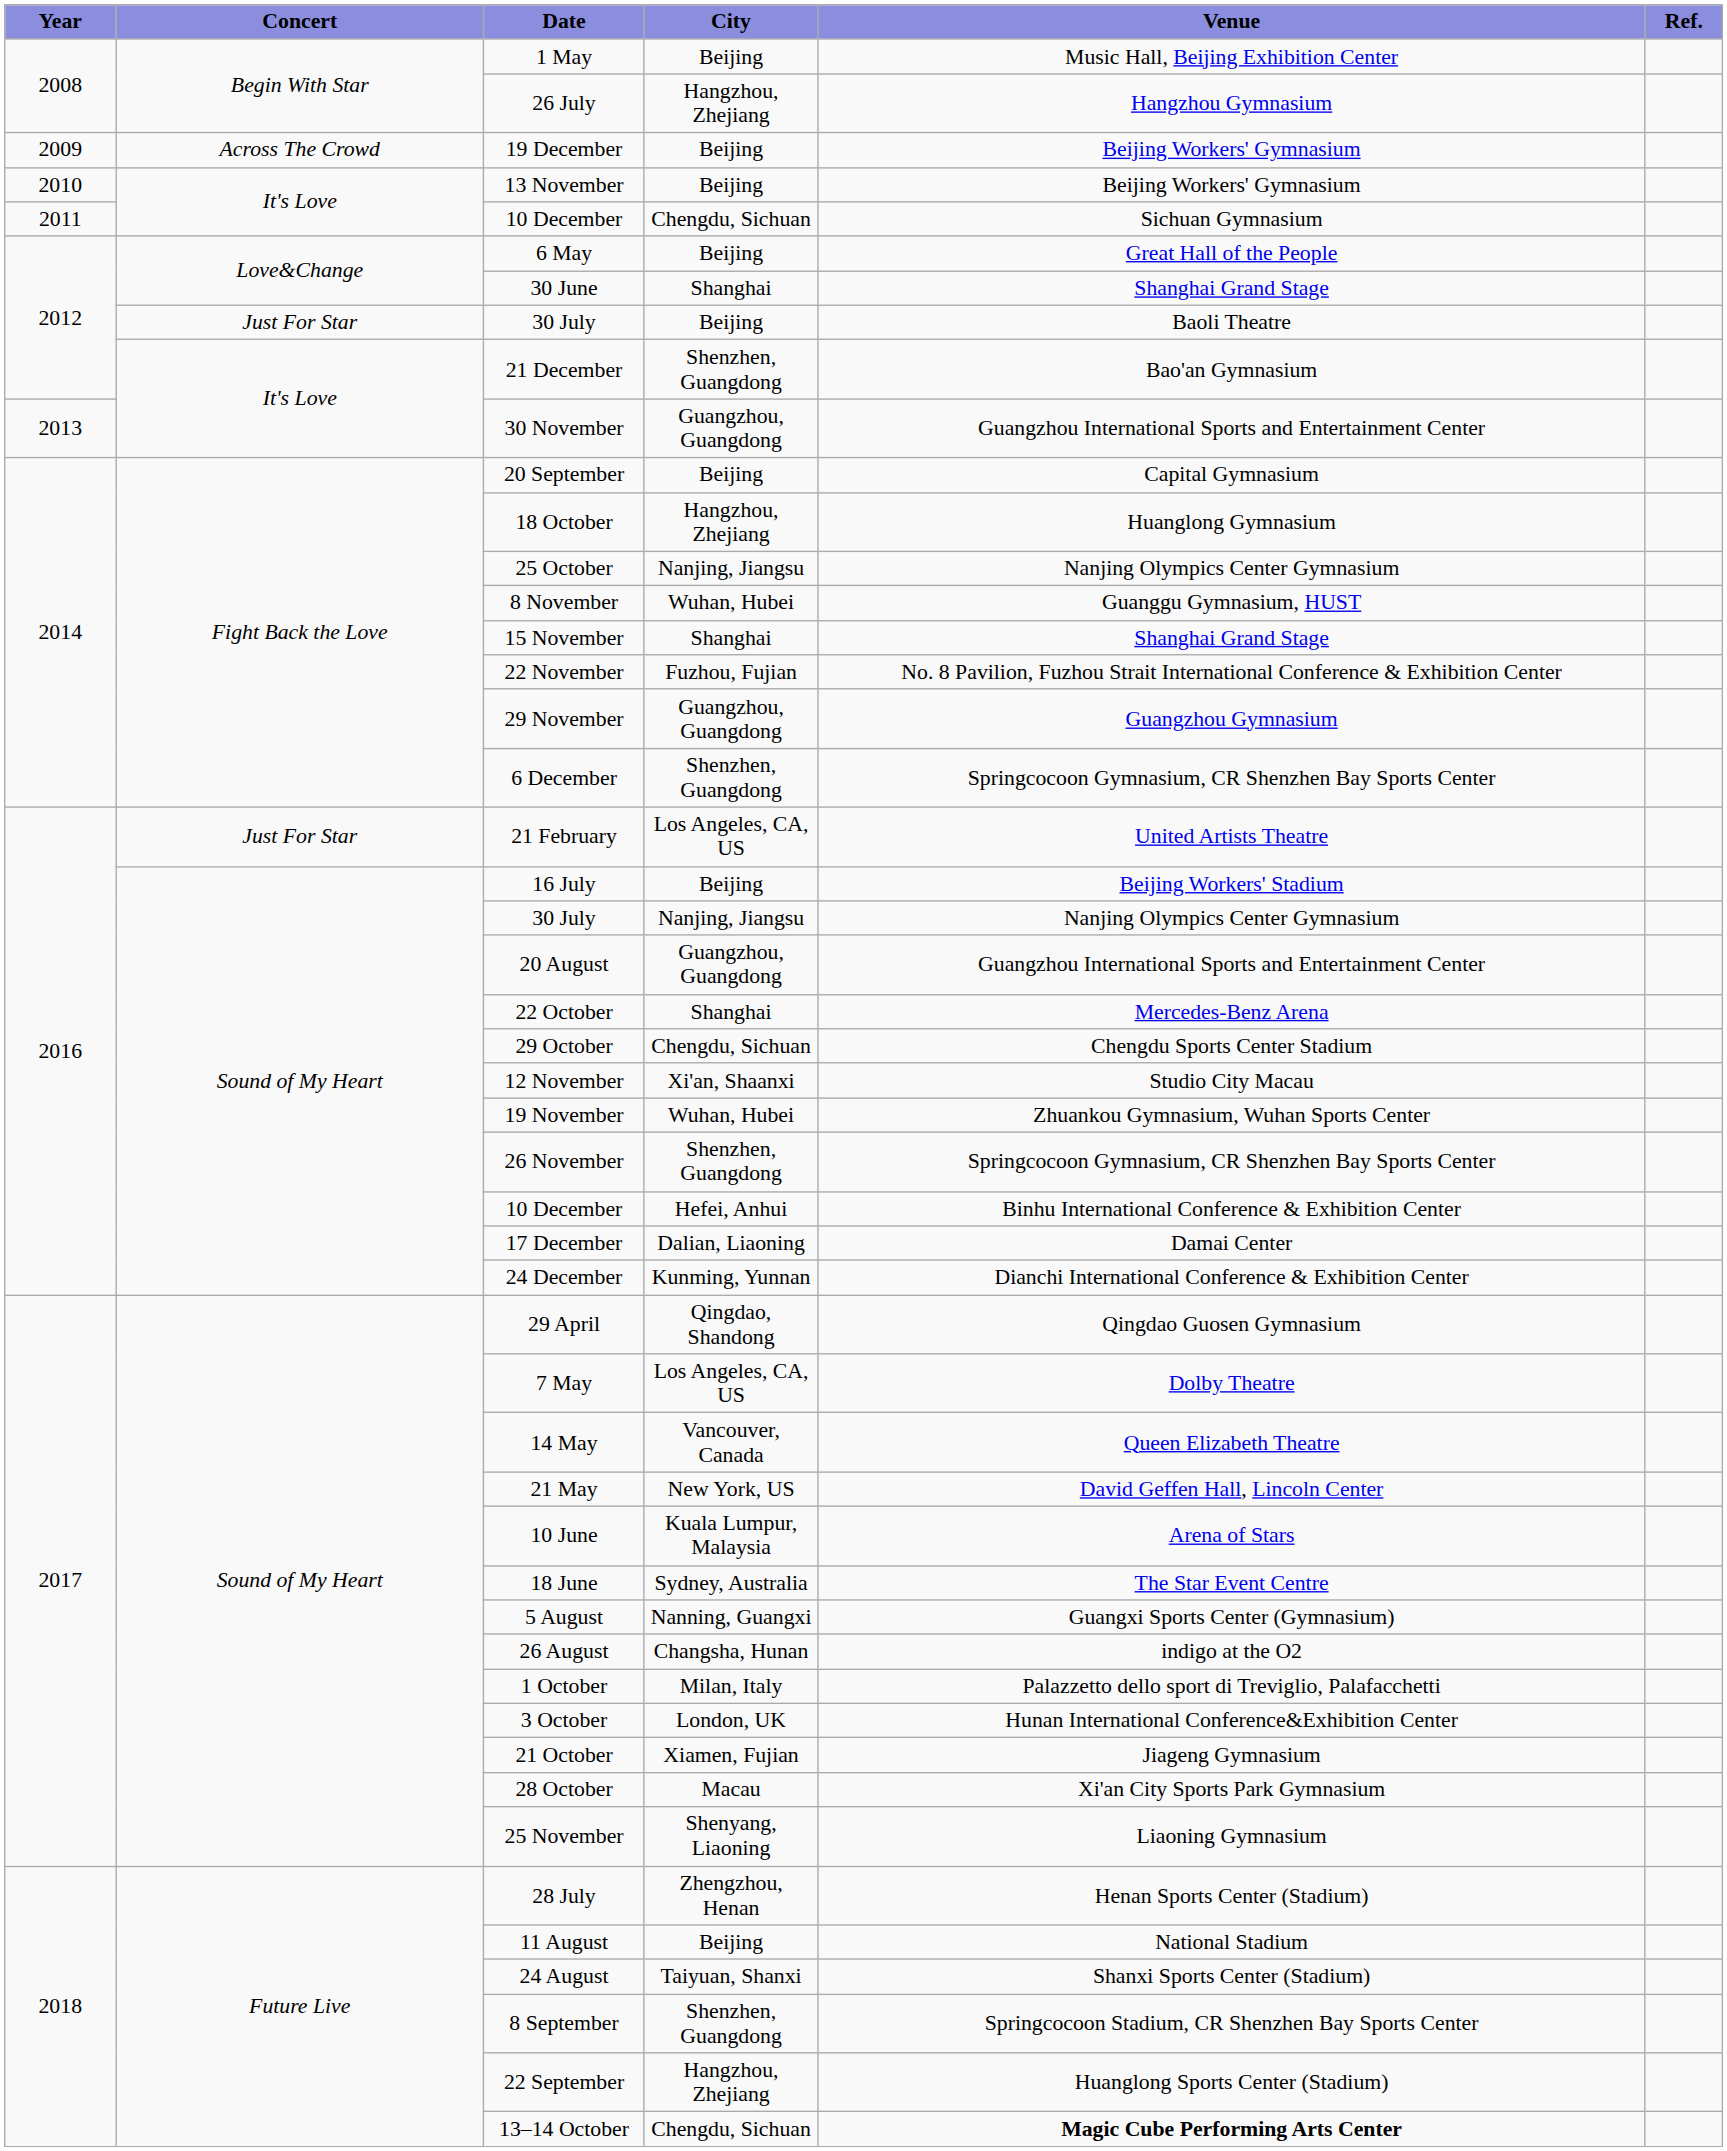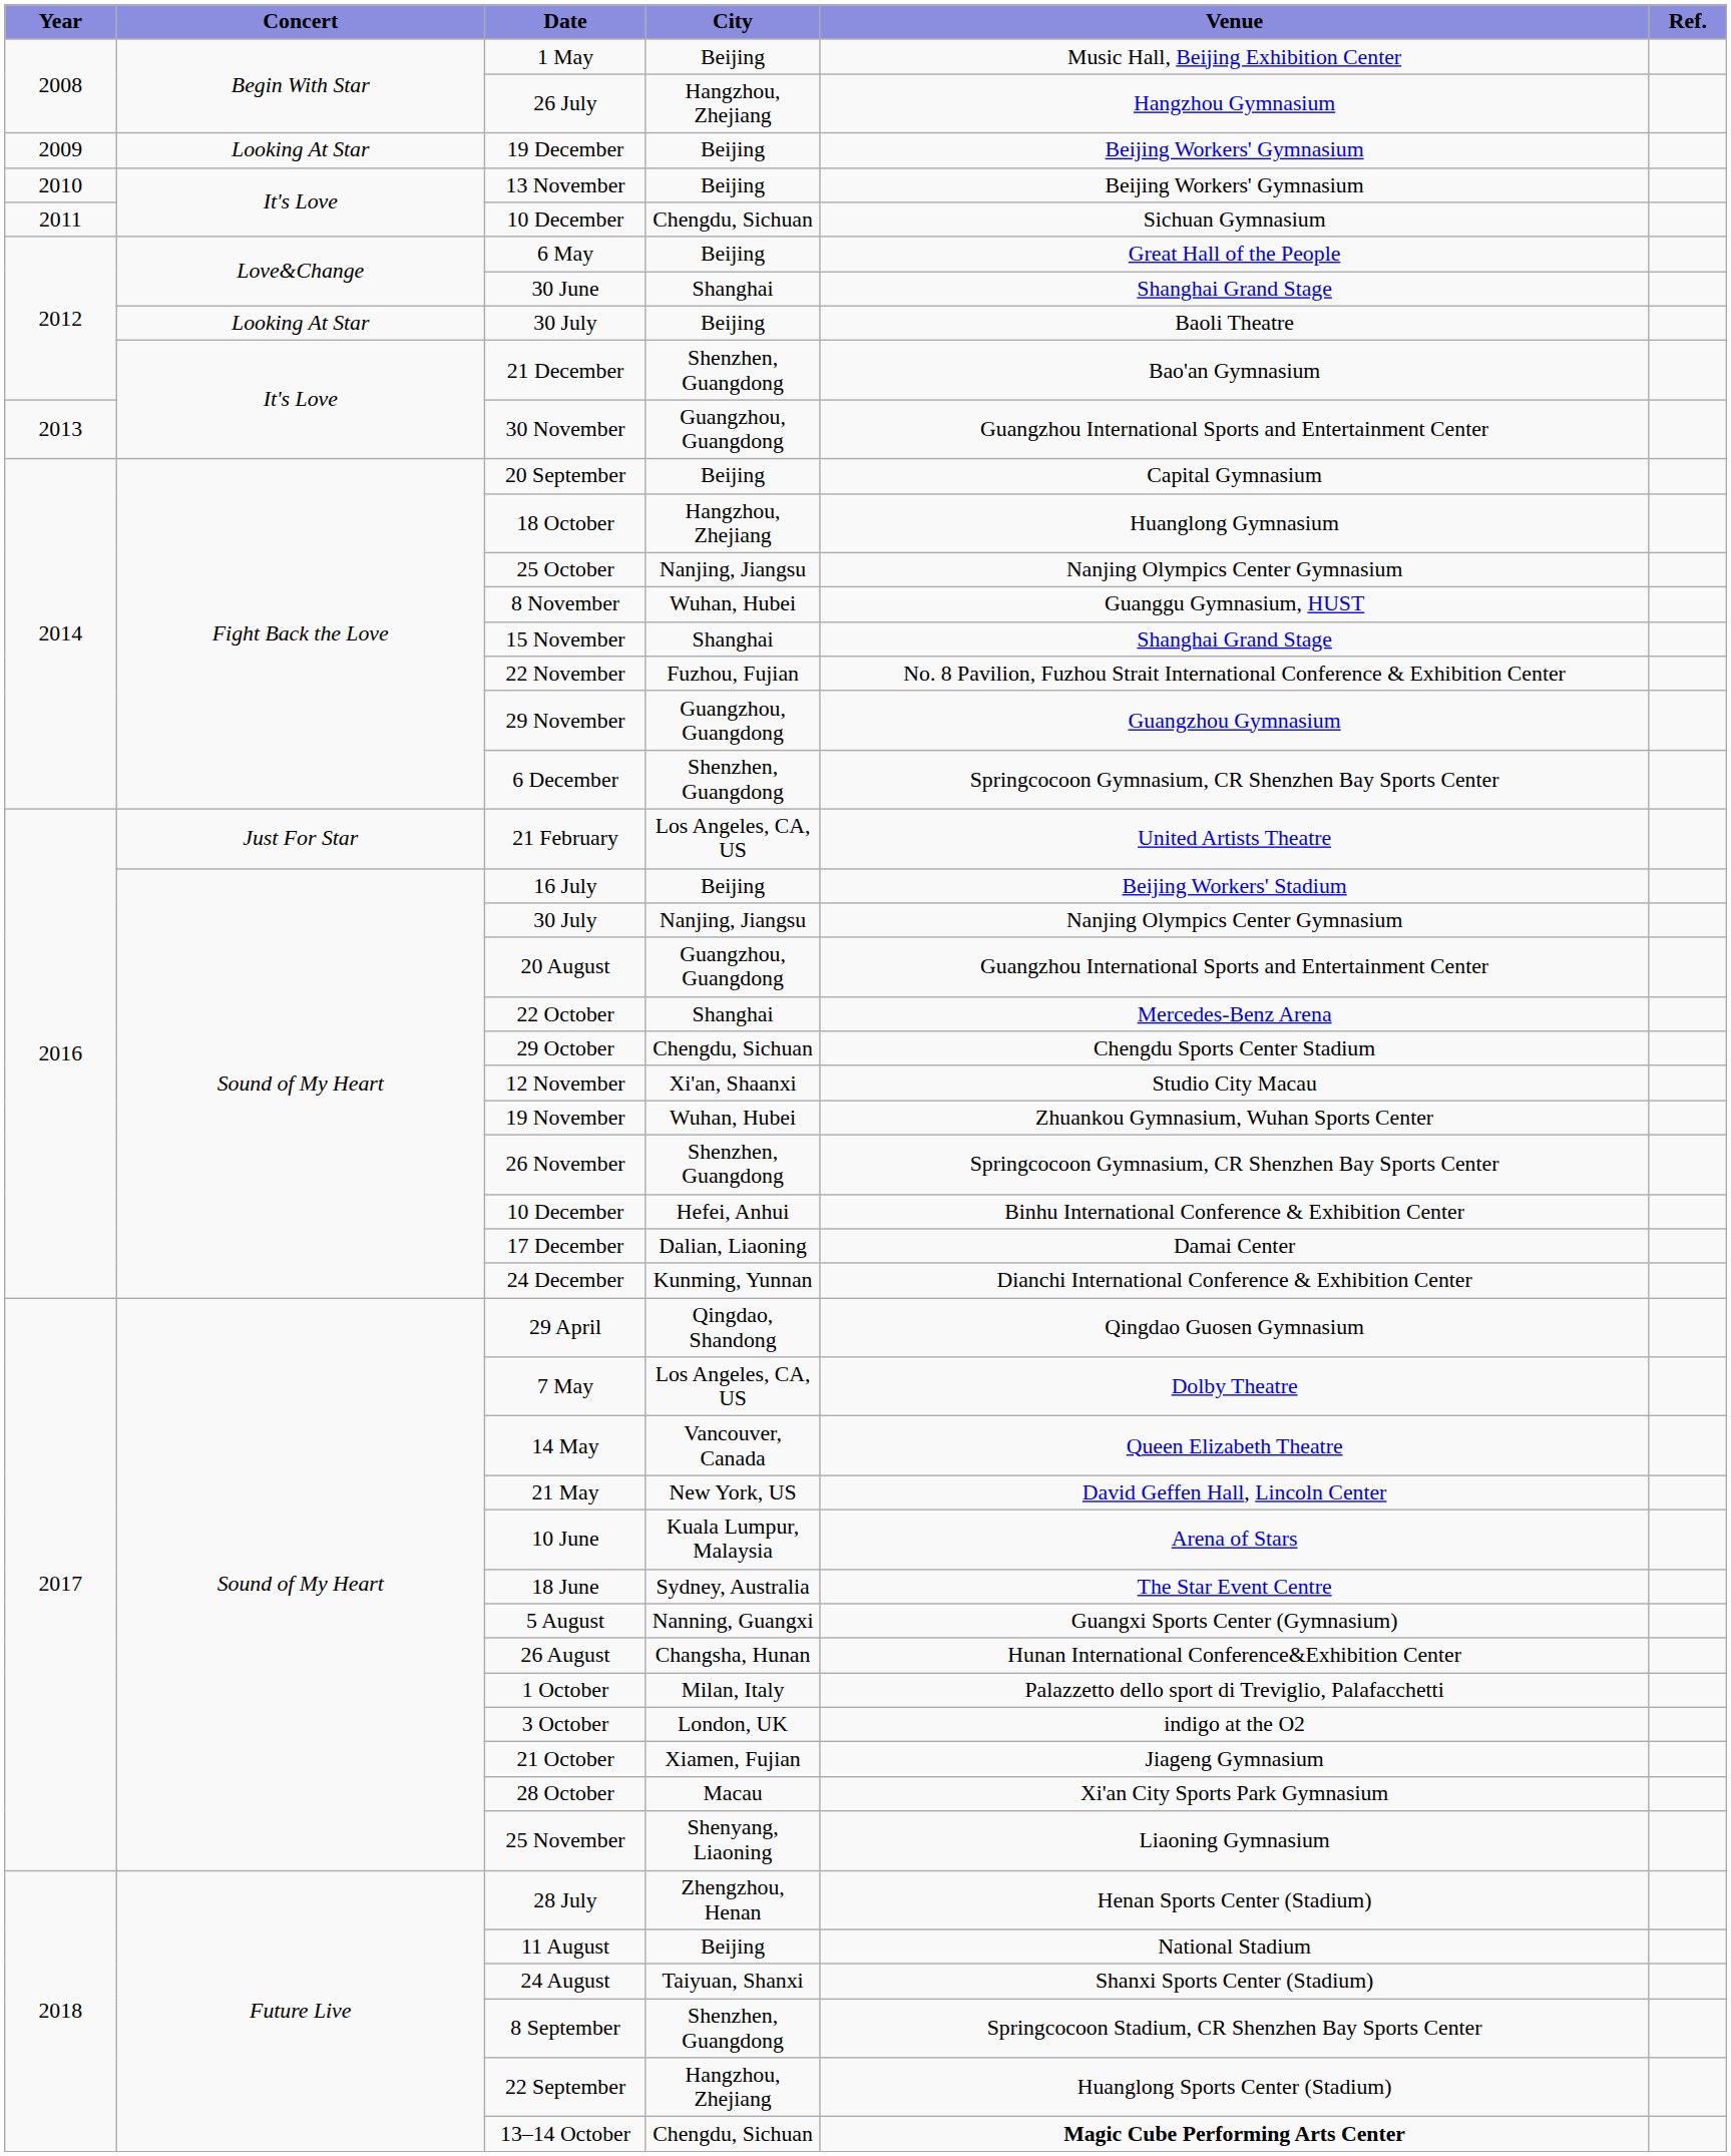 <table class="wikitable sortable mw-collapsible" width="100%" style="text-align:center">
 <tr align="center" style="background:#8B8EDE">
 <td style="width:2%"><strong>Year</strong></td>
 <td style="width:8%"><strong>Concert</strong></td>
 <td style="width:2%"><strong>Date</strong></td>
 <td style="width:2%"><strong>City</strong></td>
 <td style="width:18%"><strong>Venue</strong></td>
 <td style="width:1%"><strong>Ref.</strong></td>
 </tr>
 <tr>
 <td rowspan="2">2008</td>
 <td rowspan="2"><em>Begin With Star</em></td>
 <td>1 May</td>
 <td>Beijing</td>
 <td>Music Hall, <a href='#'>Beijing Exhibition Center</a></td>
 <td></td>
 </tr>
 <tr>
 <td>26 July</td>
 <td>Hangzhou, Zhejiang</td>
 <td><a href='#'>Hangzhou Gymnasium</a></td>
 <td></td>
 </tr>
 <tr>
 <td>2009</td>
-<td><em>Across The Crowd</em></td>
+<td><em>Looking At Star</em></td>
 <td>19 December</td>
 <td>Beijing</td>
 <td><a href='#'>Beijing Workers' Gymnasium</a></td>
 <td></td>
 </tr>
 <tr>
 <td>2010</td>
 <td rowspan="2"><em>It's Love</em></td>
 <td>13 November</td>
 <td>Beijing</td>
 <td>Beijing Workers' Gymnasium</td>
 <td></td>
 </tr>
 <tr>
 <td>2011</td>
 <td>10 December</td>
 <td>Chengdu, Sichuan</td>
 <td>Sichuan Gymnasium</td>
 <td></td>
 </tr>
 <tr>
 <td rowspan="4">2012</td>
 <td rowspan="2"><em>Love&Change</em></td>
 <td>6 May</td>
 <td>Beijing</td>
 <td><a href='#'>Great Hall of the People</a></td>
 <td></td>
 </tr>
 <tr>
 <td>30 June</td>
 <td>Shanghai</td>
 <td><a href='#'>Shanghai Grand Stage</a></td>
 <td></td>
 </tr>
 <tr>
-<td><em>Just For Star</em></td>
+<td><em>Looking At Star</em></td>
 <td>30 July</td>
 <td>Beijing</td>
 <td>Baoli Theatre</td>
 <td></td>
 </tr>
 <tr>
 <td rowspan="2"><em>It's Love</em></td>
 <td>21 December</td>
 <td>Shenzhen, Guangdong</td>
 <td>Bao'an Gymnasium</td>
 <td></td>
 </tr>
 <tr>
 <td>2013</td>
 <td>30 November</td>
 <td>Guangzhou, Guangdong</td>
 <td>Guangzhou International Sports and Entertainment Center</td>
 <td></td>
 </tr>
 <tr>
 <td rowspan="8">2014</td>
 <td rowspan="8"><em>Fight Back the Love</em></td>
 <td>20 September</td>
 <td>Beijing</td>
 <td>Capital Gymnasium</td>
 <td></td>
 </tr>
 <tr>
 <td>18 October</td>
 <td>Hangzhou, Zhejiang</td>
 <td>Huanglong Gymnasium</td>
 <td></td>
 </tr>
 <tr>
 <td>25 October</td>
 <td>Nanjing, Jiangsu</td>
 <td>Nanjing Olympics Center Gymnasium</td>
 <td></td>
 </tr>
 <tr>
 <td>8 November</td>
 <td>Wuhan, Hubei</td>
 <td>Guanggu Gymnasium, <a href='#'>HUST</a></td>
 <td></td>
 </tr>
 <tr>
 <td>15 November</td>
 <td>Shanghai</td>
 <td><a href='#'>Shanghai Grand Stage</a></td>
 <td></td>
 </tr>
 <tr>
 <td>22 November</td>
 <td>Fuzhou, Fujian</td>
 <td>No. 8 Pavilion, Fuzhou Strait International Conference & Exhibition Center</td>
 <td></td>
 </tr>
 <tr>
 <td>29 November</td>
 <td>Guangzhou, Guangdong</td>
 <td><a href='#'>Guangzhou Gymnasium</a></td>
 <td></td>
 </tr>
 <tr>
 <td>6 December</td>
 <td>Shenzhen, Guangdong</td>
 <td>Springcocoon Gymnasium, CR Shenzhen Bay Sports Center</td>
 <td></td>
 </tr>
 <tr>
 <td rowspan="12">2016</td>
 <td><em>Just For Star</em></td>
 <td>21 February</td>
 <td>Los Angeles, CA, US</td>
 <td><a href='#'>United Artists Theatre</a></td>
 <td></td>
 </tr>
 <tr>
 <td rowspan="11"><em>Sound of My Heart</em></td>
 <td>16 July</td>
 <td>Beijing</td>
 <td><a href='#'>Beijing Workers' Stadium</a></td>
 <td></td>
 </tr>
 <tr>
 <td>30 July</td>
 <td>Nanjing, Jiangsu</td>
 <td>Nanjing Olympics Center Gymnasium</td>
 <td></td>
 </tr>
 <tr>
 <td>20 August</td>
 <td>Guangzhou, Guangdong</td>
 <td>Guangzhou International Sports and Entertainment Center</td>
 <td></td>
 </tr>
 <tr>
 <td>22 October</td>
 <td>Shanghai</td>
 <td><a href='#'>Mercedes-Benz Arena</a></td>
 <td></td>
 </tr>
 <tr>
 <td>29 October</td>
 <td>Chengdu, Sichuan</td>
 <td>Chengdu Sports Center Stadium</td>
 <td></td>
 </tr>
 <tr>
 <td>12 November</td>
 <td>Xi'an, Shaanxi</td>
 <td>Studio City Macau</td>
 <td></td>
 </tr>
 <tr>
 <td>19 November</td>
 <td>Wuhan, Hubei</td>
 <td>Zhuankou Gymnasium, Wuhan Sports Center</td>
 <td></td>
 </tr>
 <tr>
 <td>26 November</td>
 <td>Shenzhen, Guangdong</td>
 <td>Springcocoon Gymnasium, CR Shenzhen Bay Sports Center</td>
 <td></td>
 </tr>
 <tr>
 <td>10 December</td>
 <td>Hefei, Anhui</td>
 <td>Binhu International Conference & Exhibition Center</td>
 <td></td>
 </tr>
 <tr>
 <td>17 December</td>
 <td>Dalian, Liaoning</td>
 <td>Damai Center</td>
 <td></td>
 </tr>
 <tr>
 <td>24 December</td>
 <td>Kunming, Yunnan</td>
 <td>Dianchi International Conference & Exhibition Center</td>
 <td></td>
 </tr>
 <tr>
 <td rowspan="13">2017</td>
 <td rowspan="13"><em>Sound of My Heart</em></td>
 <td>29 April</td>
 <td>Qingdao, Shandong</td>
 <td>Qingdao Guosen Gymnasium</td>
 <td></td>
 </tr>
 <tr>
 <td>7 May</td>
 <td>Los Angeles, CA, US</td>
 <td><a href='#'>Dolby Theatre</a></td>
 <td></td>
 </tr>
 <tr>
 <td>14 May</td>
 <td>Vancouver, Canada</td>
 <td><a href='#'>Queen Elizabeth Theatre</a></td>
 <td></td>
 </tr>
 <tr>
 <td>21 May</td>
 <td>New York, US</td>
 <td><a href='#'>David Geffen Hall</a>, <a href='#'>Lincoln Center</a></td>
 <td></td>
 </tr>
 <tr>
 <td>10 June</td>
 <td>Kuala Lumpur, Malaysia</td>
 <td><a href='#'>Arena of Stars</a></td>
 <td></td>
 </tr>
 <tr>
 <td>18 June</td>
 <td>Sydney, Australia</td>
 <td><a href='#'>The Star Event Centre</a></td>
 <td></td>
 </tr>
 <tr>
 <td>5 August</td>
 <td>Nanning, Guangxi</td>
 <td>Guangxi Sports Center (Gymnasium)</td>
 <td></td>
 </tr>
 <tr>
 <td>26 August</td>
 <td>Changsha, Hunan</td>
-<td>indigo at the O2</td>
+<td>Hunan International Conference&Exhibition Center</td>
 <td></td>
 </tr>
 <tr>
 <td>1 October</td>
 <td>Milan, Italy</td>
 <td>Palazzetto dello sport di Treviglio, Palafacchetti</td>
 <td></td>
 </tr>
 <tr>
 <td>3 October</td>
 <td>London, UK</td>
-<td>Hunan International Conference&Exhibition Center</td>
+<td>indigo at the O2</td>
 <td></td>
 </tr>
 <tr>
 <td>21 October</td>
 <td>Xiamen, Fujian</td>
 <td>Jiageng Gymnasium</td>
 <td></td>
 </tr>
 <tr>
 <td>28 October</td>
 <td>Macau</td>
 <td>Xi'an City Sports Park Gymnasium</td>
 <td></td>
 </tr>
 <tr>
 <td>25 November</td>
 <td>Shenyang, Liaoning</td>
 <td>Liaoning Gymnasium</td>
 <td></td>
 </tr>
 <tr>
 <td rowspan="6">2018</td>
 <td rowspan="6"><em>Future Live</em></td>
 <td>28 July</td>
 <td>Zhengzhou, Henan</td>
 <td>Henan Sports Center (Stadium)</td>
 <td></td>
 </tr>
 <tr>
 <td>11 August</td>
 <td>Beijing</td>
 <td>National Stadium</td>
 <td></td>
 </tr>
 <tr>
 <td>24 August</td>
 <td>Taiyuan, Shanxi</td>
 <td>Shanxi Sports Center (Stadium)</td>
 <td></td>
 </tr>
 <tr>
 <td>8 September</td>
 <td>Shenzhen, Guangdong</td>
 <td>Springcocoon Stadium, CR Shenzhen Bay Sports Center</td>
 <td></td>
 </tr>
 <tr>
 <td>22 September</td>
 <td>Hangzhou, Zhejiang</td>
 <td>Huanglong Sports Center (Stadium)</td>
 <td></td>
 </tr>
 <tr>
 <td>13–14 October</td>
 <td>Chengdu, Sichuan</td>
 <td><strong>Magic Cube Performing Arts Center</strong></td>
 <td></td>
 </tr>
 </table>
